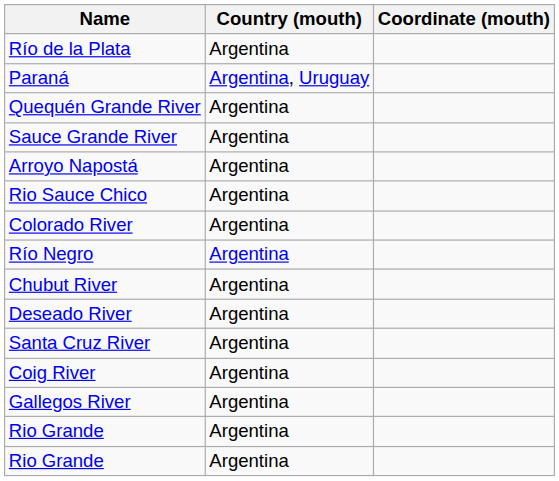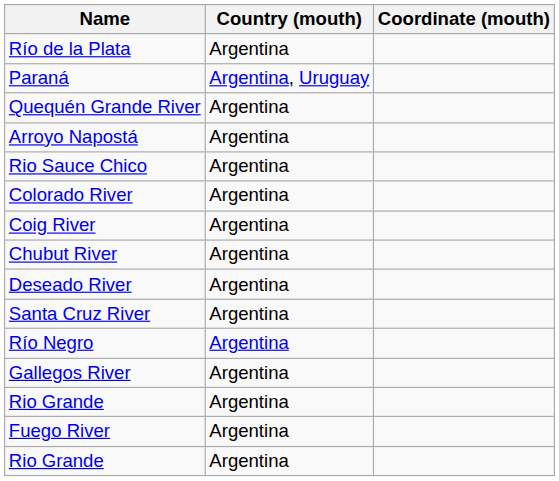 <table class="wikitable sortable plainrowheaders">
 <tr>
 <th>Name</th>
 <th>Country (mouth)</th>
 <th>Coordinate (mouth)</th>
 </tr>
 <tr>
 <td><a href='#'>Río de la Plata</a></td>
 <td>Argentina</td>
 <td></td>
 </tr>
 <tr>
 <td><a href='#'>Paraná</a></td>
 <td><a href='#'>Argentina</a>, <a href='#'>Uruguay</a></td>
 <td></td>
 </tr>
 <tr>
 <td><a href='#'>Quequén Grande River</a></td>
 <td>Argentina</td>
 <td></td>
 </tr>
 <tr>
-<td><a href='#'>Sauce Grande River</a></td>
-<td>Argentina</td>
-<td></td>
-</tr>
-<tr>
 <td><a href='#'>Arroyo Napostá</a></td>
 <td>Argentina</td>
 <td></td>
 </tr>
 <tr>
 <td><a href='#'>Rio Sauce Chico</a></td>
 <td>Argentina</td>
 <td></td>
 </tr>
 <tr>
 <td><a href='#'>Colorado River</a></td>
 <td>Argentina</td>
 <td></td>
 </tr>
 <tr>
-<td><a href='#'>Río Negro</a></td>
-<td><a href='#'>Argentina</a></td>
+<td><a href='#'>Coig River</a></td>
+<td>Argentina</td>
 <td></td>
 </tr>
 <tr>
 <td><a href='#'>Chubut River</a></td>
 <td>Argentina</td>
 <td></td>
 </tr>
 <tr>
 <td><a href='#'>Deseado River</a></td>
 <td>Argentina</td>
 <td></td>
 </tr>
 <tr>
 <td><a href='#'>Santa Cruz River</a></td>
 <td>Argentina</td>
 <td></td>
 </tr>
 <tr>
-<td><a href='#'>Coig River</a></td>
-<td>Argentina</td>
+<td><a href='#'>Río Negro</a></td>
+<td><a href='#'>Argentina</a></td>
 <td></td>
 </tr>
 <tr>
 <td><a href='#'>Gallegos River</a></td>
 <td>Argentina</td>
 <td></td>
 </tr>
 <tr>
 <td><a href='#'>Rio Grande</a></td>
 <td>Argentina</td>
 <td></td>
 </tr>
 <tr>
+<td><a href='#'>Fuego River</a></td>
+<td>Argentina</td>
+<td></td>
+</tr>
+<tr>
 <td><a href='#'>Rio Grande</a></td>
 <td>Argentina</td>
 <td></td>
 </tr>
 </table>
